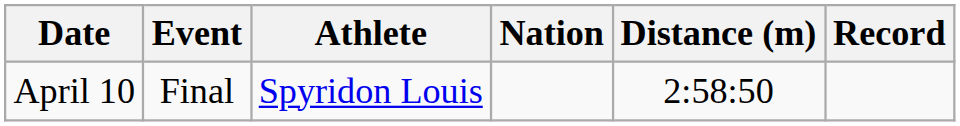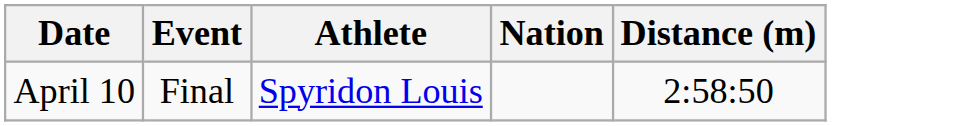 <table class="wikitable sortable" style="text-align:center" style=text-align:center>
 <tr>
 <th>Date</th>
 <th>Event</th>
 <th>Athlete</th>
 <th>Nation</th>
 <th>Distance (m)</th>
-<th>Record</th>
 </tr>
 <tr>
 <td>April 10</td>
 <td>Final</td>
 <td align=left><a href='#'>Spyridon Louis</a></td>
 <td align=left></td>
 <td>2:58:50</td>
-<td></td>
 </tr>
 </table>
